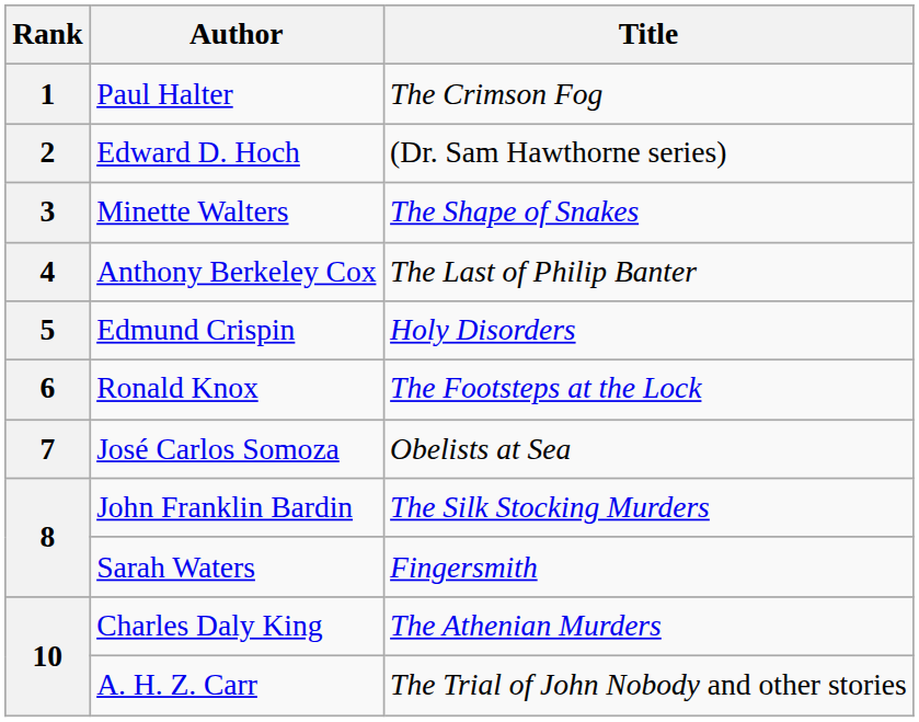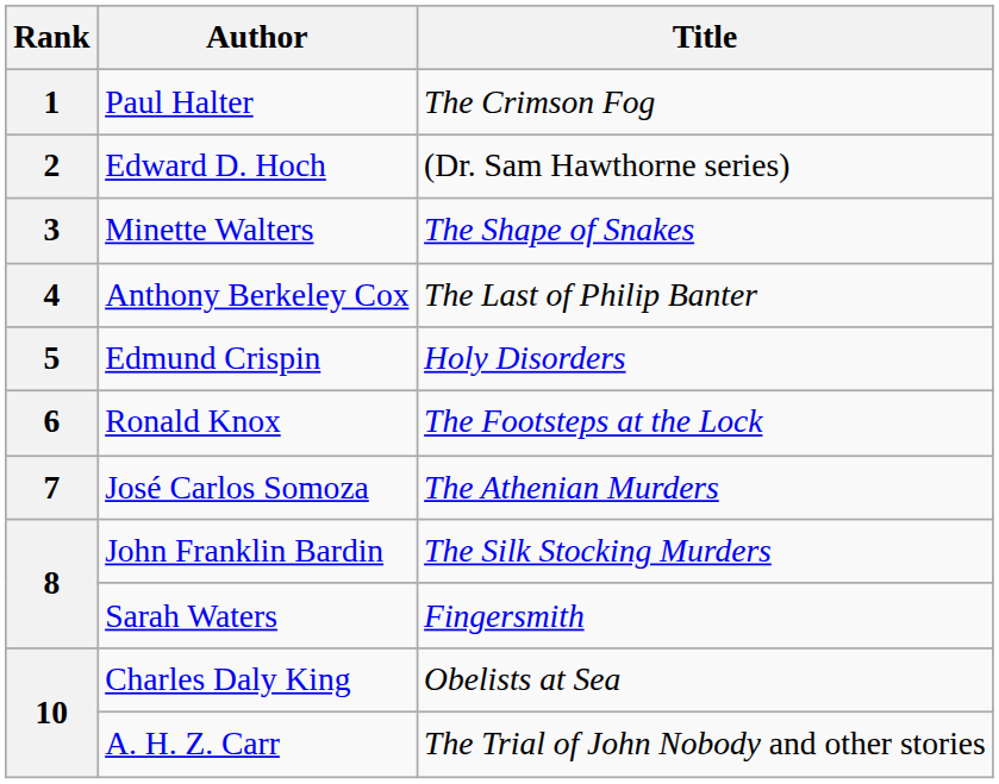 <table class="wikitable sortable" style="font-size:1.00em; line-height:1.5em;">
 <tr>
 <th>Rank</th>
 <th>Author</th>
 <th>Title</th>
 </tr>
 <tr>
 <th>1</th>
 <td><a href='#'>Paul Halter</a></td>
 <td><em>The Crimson Fog</em></td>
 </tr>
 <tr>
 <th>2</th>
 <td><a href='#'>Edward D. Hoch</a></td>
 <td>(Dr. Sam Hawthorne series)</td>
 </tr>
 <tr>
 <th>3</th>
 <td><a href='#'>Minette Walters</a></td>
 <td><em><a href='#'>The Shape of Snakes</a></em></td>
 </tr>
 <tr>
 <th>4</th>
 <td><a href='#'>Anthony Berkeley Cox</a></td>
 <td><em>The Last of Philip Banter</em></td>
 </tr>
 <tr>
 <th>5</th>
 <td><a href='#'>Edmund Crispin</a></td>
 <td><em><a href='#'>Holy Disorders</a></em></td>
 </tr>
 <tr>
 <th>6</th>
 <td><a href='#'>Ronald Knox</a></td>
 <td><em><a href='#'>The Footsteps at the Lock</a></em></td>
 </tr>
 <tr>
 <th>7</th>
 <td><a href='#'>José Carlos Somoza</a></td>
-<td><em>Obelists at Sea</em></td>
+<td><em><a href='#'>The Athenian Murders</a></em></td>
 </tr>
 <tr>
 <th rowspan=2>8</th>
 <td><a href='#'>John Franklin Bardin</a></td>
 <td><em><a href='#'>The Silk Stocking Murders</a></em></td>
 </tr>
 <tr>
 <td><a href='#'>Sarah Waters</a></td>
 <td><em><a href='#'>Fingersmith</a></em></td>
 </tr>
 <tr>
 <th rowspan=2>10</th>
 <td><a href='#'>Charles Daly King</a></td>
-<td><em><a href='#'>The Athenian Murders</a></em></td>
+<td><em>Obelists at Sea</em></td>
 </tr>
 <tr>
 <td><a href='#'>A. H. Z. Carr</a></td>
 <td><em>The Trial of John Nobody</em> and other stories</td>
 </tr>
 </table>
